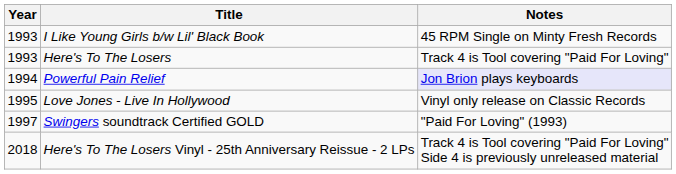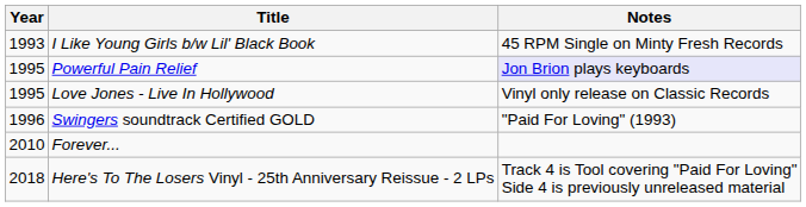 <table class="wikitable">
 <tr>
 <th>Year</th>
 <th>Title</th>
 <th>Notes</th>
 </tr>
 <tr>
 <td>1993</td>
 <td><em>I Like Young Girls b/w Lil' Black Book</em></td>
 <td>45 RPM Single on Minty Fresh Records</td>
 </tr>
 <tr>
-<td>1993</td>
-<td><em>Here's To The Losers</em></td>
-<td>Track 4 is Tool covering "Paid For Loving"</td>
-</tr>
-<tr>
-<td>1994</td>
+<td>1995</td>
 <td><em><a href='#'>Powerful Pain Relief</a></em></td>
 <td style="background: lavender;"><a href='#'>Jon Brion</a> plays keyboards</td>
 </tr>
 <tr>
 <td>1995</td>
 <td><em>Love Jones - Live In Hollywood</em></td>
 <td>Vinyl only release on Classic Records</td>
 </tr>
 <tr>
-<td>1997</td>
+<td>1996</td>
 <td><em><a href='#'>Swingers</a></em> soundtrack Certified GOLD </td>
 <td>"Paid For Loving" (1993)</td>
+</tr>
+<tr>
+<td>2010</td>
+<td><em>Forever...</em></td>
+<td></td>
 </tr>
 <tr>
 <td>2018</td>
 <td><em>Here's To The Losers</em> Vinyl - 25th Anniversary Reissue - 2 LPs </td>
 <td>Track 4 is Tool covering "Paid For Loving"<br> Side 4 is previously unreleased material</td>
 </tr>
 </table>
